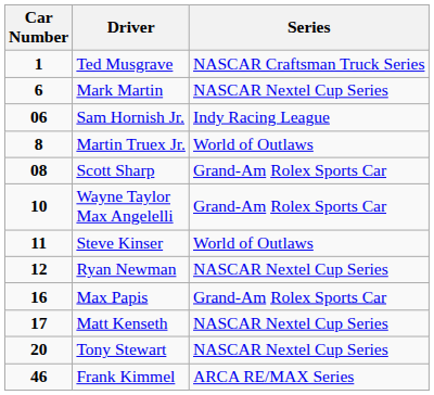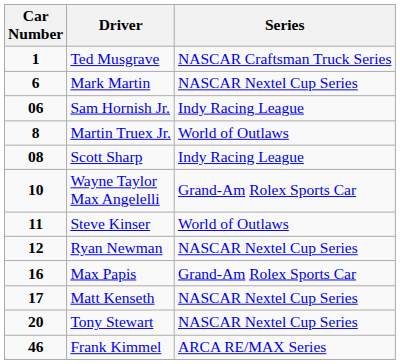 <table class="wikitable">
 <tr>
 <th>Car<br>Number</th>
 <th>Driver</th>
 <th>Series</th>
 </tr>
 <tr>
 <td align="center" width="20"><strong>1</strong></td>
 <td> <a href='#'>Ted Musgrave</a></td>
 <td><a href='#'>NASCAR Craftsman Truck Series</a></td>
 </tr>
 <tr>
 <td align="center" width="20"><strong>6</strong></td>
 <td> <a href='#'>Mark Martin</a></td>
 <td><a href='#'>NASCAR Nextel Cup Series</a></td>
 </tr>
 <tr>
 <td align="center" width="20"><strong>06</strong></td>
 <td> <a href='#'>Sam Hornish Jr.</a></td>
 <td><a href='#'>Indy Racing League</a></td>
 </tr>
 <tr>
 <td align="center" width="20"><strong>8</strong></td>
 <td> <a href='#'>Martin Truex Jr.</a></td>
 <td><a href='#'>World of Outlaws</a></td>
 </tr>
 <tr>
 <td align="center" width="20"><strong>08</strong></td>
 <td> <a href='#'>Scott Sharp</a></td>
-<td><a href='#'>Grand-Am</a> <a href='#'>Rolex Sports Car</a></td>
+<td><a href='#'>Indy Racing League</a></td>
 </tr>
 <tr>
 <td align="center" width="20"><strong>10</strong></td>
 <td> <a href='#'>Wayne Taylor</a> <small></small><br> <a href='#'>Max Angelelli</a> <small></small></td>
 <td><a href='#'>Grand-Am</a> <a href='#'>Rolex Sports Car</a></td>
 </tr>
 <tr>
 <td align="center" width="20"><strong>11</strong></td>
 <td> <a href='#'>Steve Kinser</a></td>
 <td><a href='#'>World of Outlaws</a></td>
 </tr>
 <tr>
 <td align="center" width="20"><strong>12</strong></td>
 <td> <a href='#'>Ryan Newman</a></td>
 <td><a href='#'>NASCAR Nextel Cup Series</a></td>
 </tr>
 <tr>
 <td align="center" width="20"><strong>16</strong></td>
 <td> <a href='#'>Max Papis</a></td>
 <td><a href='#'>Grand-Am</a> <a href='#'>Rolex Sports Car</a></td>
 </tr>
 <tr>
 <td align="center" width="20"><strong>17</strong></td>
 <td> <a href='#'>Matt Kenseth</a></td>
 <td><a href='#'>NASCAR Nextel Cup Series</a></td>
 </tr>
 <tr>
 <td align="center" width="20"><strong>20</strong></td>
 <td> <a href='#'>Tony Stewart</a></td>
 <td><a href='#'>NASCAR Nextel Cup Series</a></td>
 </tr>
 <tr>
 <td align="center" width="20"><strong>46</strong></td>
 <td> <a href='#'>Frank Kimmel</a></td>
 <td><a href='#'>ARCA RE/MAX Series</a></td>
 </tr>
 </table>
